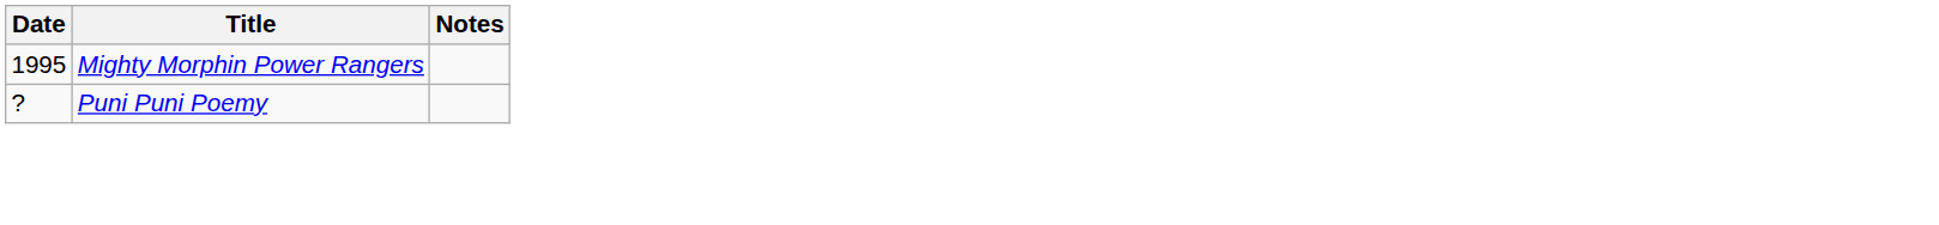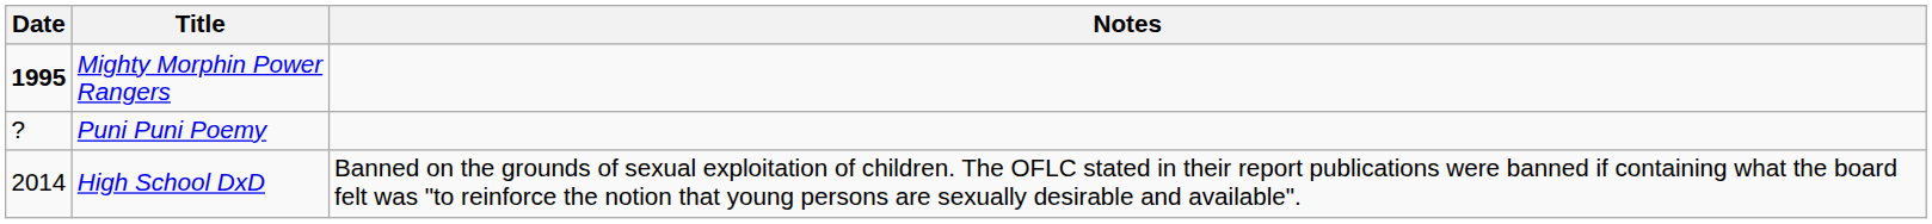 <table class="wikitable sortable">
 <tr>
 <th>Date</th>
 <th>Title</th>
 <th>Notes</th>
 </tr>
 <tr>
-<td>1995</td>
+<td><strong>1995</strong></td>
 <td><em><a href='#'>Mighty Morphin Power Rangers</a></em></td>
 <td></td>
 </tr>
 <tr>
 <td>?</td>
 <td><em><a href='#'>Puni Puni Poemy</a></em></td>
 <td></td>
 </tr>
+<tr>
+<td>2014</td>
+<td><em><a href='#'>High School DxD</a></em></td>
+<td>Banned on the grounds of sexual exploitation of children. The OFLC stated in their report publications were banned if containing what the board felt was "to reinforce the notion that young persons are sexually desirable and available".</td>
+</tr>
 </table>
